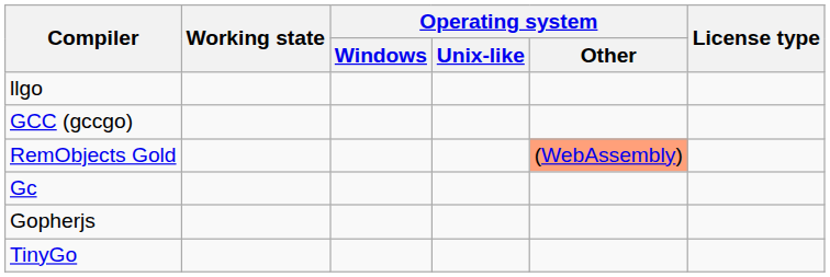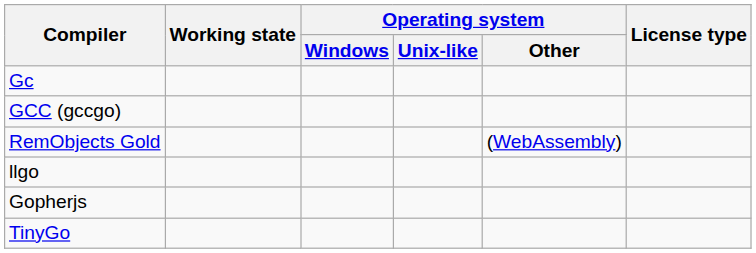 <table class="wikitable sortable">
 <tr>
 <th rowspan="2">Compiler</th>
 <th rowspan="2">Working state</th>
 <th colspan="3"><a href='#'>Operating system</a></th>
 <th rowspan="2">License type</th>
 </tr>
 <tr>
 <th><a href='#'>Windows</a></th>
 <th><a href='#'>Unix-like</a></th>
 <th>Other</th>
 </tr>
 <tr>
-<td>llgo</td>
+<td><a href='#'>Gc</a></td>
 <td></td>
 <td></td>
 <td></td>
 <td></td>
 <td></td>
 </tr>
 <tr>
 <td><a href='#'>GCC</a> (gccgo)</td>
 <td></td>
 <td></td>
 <td></td>
 <td></td>
 <td></td>
 </tr>
 <tr>
 <td><a href='#'>RemObjects Gold</a></td>
 <td></td>
 <td></td>
 <td></td>
-<td style="background: lightsalmon;"> (<a href='#'>WebAssembly</a>)</td>
+<td> (<a href='#'>WebAssembly</a>)</td>
 <td></td>
 </tr>
 <tr>
-<td><a href='#'>Gc</a></td>
+<td>llgo</td>
 <td></td>
 <td></td>
 <td></td>
 <td></td>
 <td></td>
 </tr>
 <tr>
 <td>Gopherjs</td>
 <td></td>
 <td></td>
 <td></td>
 <td></td>
 <td></td>
 </tr>
 <tr>
 <td><a href='#'>TinyGo</a></td>
 <td></td>
 <td></td>
 <td></td>
 <td></td>
 <td></td>
 </tr>
 </table>
